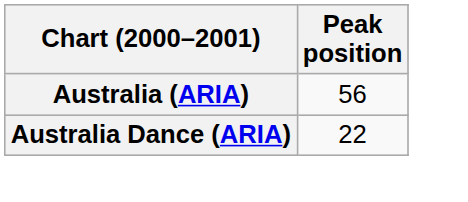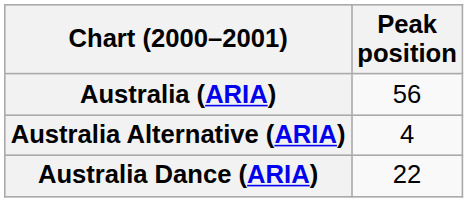 <table class="wikitable sortable plainrowheaders" style="text-align:center">
 <tr>
 <th scope="col">Chart (2000–2001)</th>
 <th scope="col">Peak<br>position</th>
 </tr>
 <tr>
 <th scope="row">Australia (<a href='#'>ARIA</a>)</th>
 <td>56</td>
 </tr>
 <tr>
+<th scope="row">Australia Alternative (<a href='#'>ARIA</a>)</th>
+<td>4</td>
+</tr>
+<tr>
 <th scope="row">Australia Dance (<a href='#'>ARIA</a>)</th>
 <td>22</td>
 </tr>
 </table>
